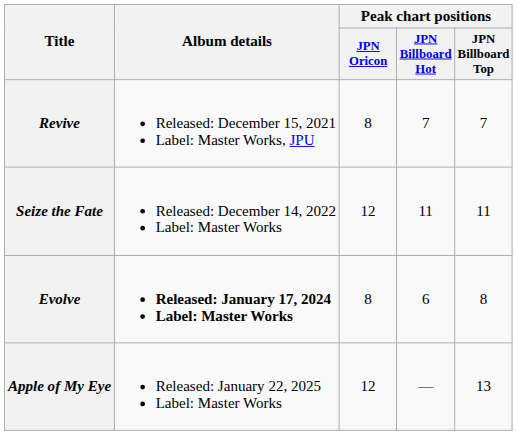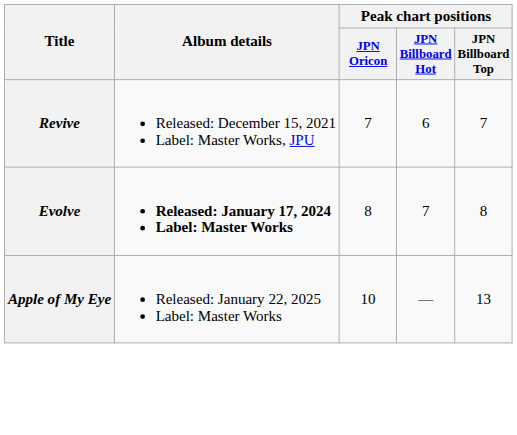 <table class="wikitable plainrowheaders">
 <tr>
 <th scope="col" rowspan="2">Title</th>
 <th scope="col" rowspan="2">Album details</th>
 <th scope="col" colspan="3">Peak chart positions</th>
 </tr>
 <tr>
 <th scope="col" style="width:4em;font-size:85%"><a href='#'>JPN<br>Oricon</a><br></th>
 <th scope="col" style="width:4em;font-size:85%"><a href='#'>JPN<br>Billboard<br>Hot</a><br></th>
 <th scope="col" style="width:4em;font-size:85%">JPN<br>Billboard<br>Top<br></th>
 </tr>
 <tr>
 <th scope="row"><em>Revive</em></th>
 <td><br><ul><li>Released: December 15, 2021</li><li>Label: Master Works, <a href='#'>JPU</a></li></ul></td>
-<td align="center">8</td>
 <td align="center">7</td>
+<td align="center">6</td>
 <td align="center">7</td>
-</tr>
-<tr>
-<th scope="row"><em>Seize the Fate</em></th>
-<td><br><ul><li>Released: December 14, 2022</li><li>Label: Master Works</li></ul></td>
-<td align="center">12</td>
-<td align="center">11</td>
-<td align="center">11</td>
 </tr>
 <tr>
 <th scope="row"><em>Evolve</em></th>
 <td><strong><br><ul><li>Released: January 17, 2024</li><li>Label: Master Works</li></ul></strong></td>
 <td align="center">8</td>
-<td align="center">6</td>
+<td align="center">7</td>
 <td align="center">8</td>
 </tr>
 <tr>
 <th scope="row"><em>Apple of My Eye</em></th>
 <td><br><ul><li>Released: January 22, 2025</li><li>Label: Master Works</li></ul></td>
-<td align="center">12</td>
+<td align="center">10</td>
 <td align="center">—</td>
 <td align="center">13</td>
 </tr>
 </table>
